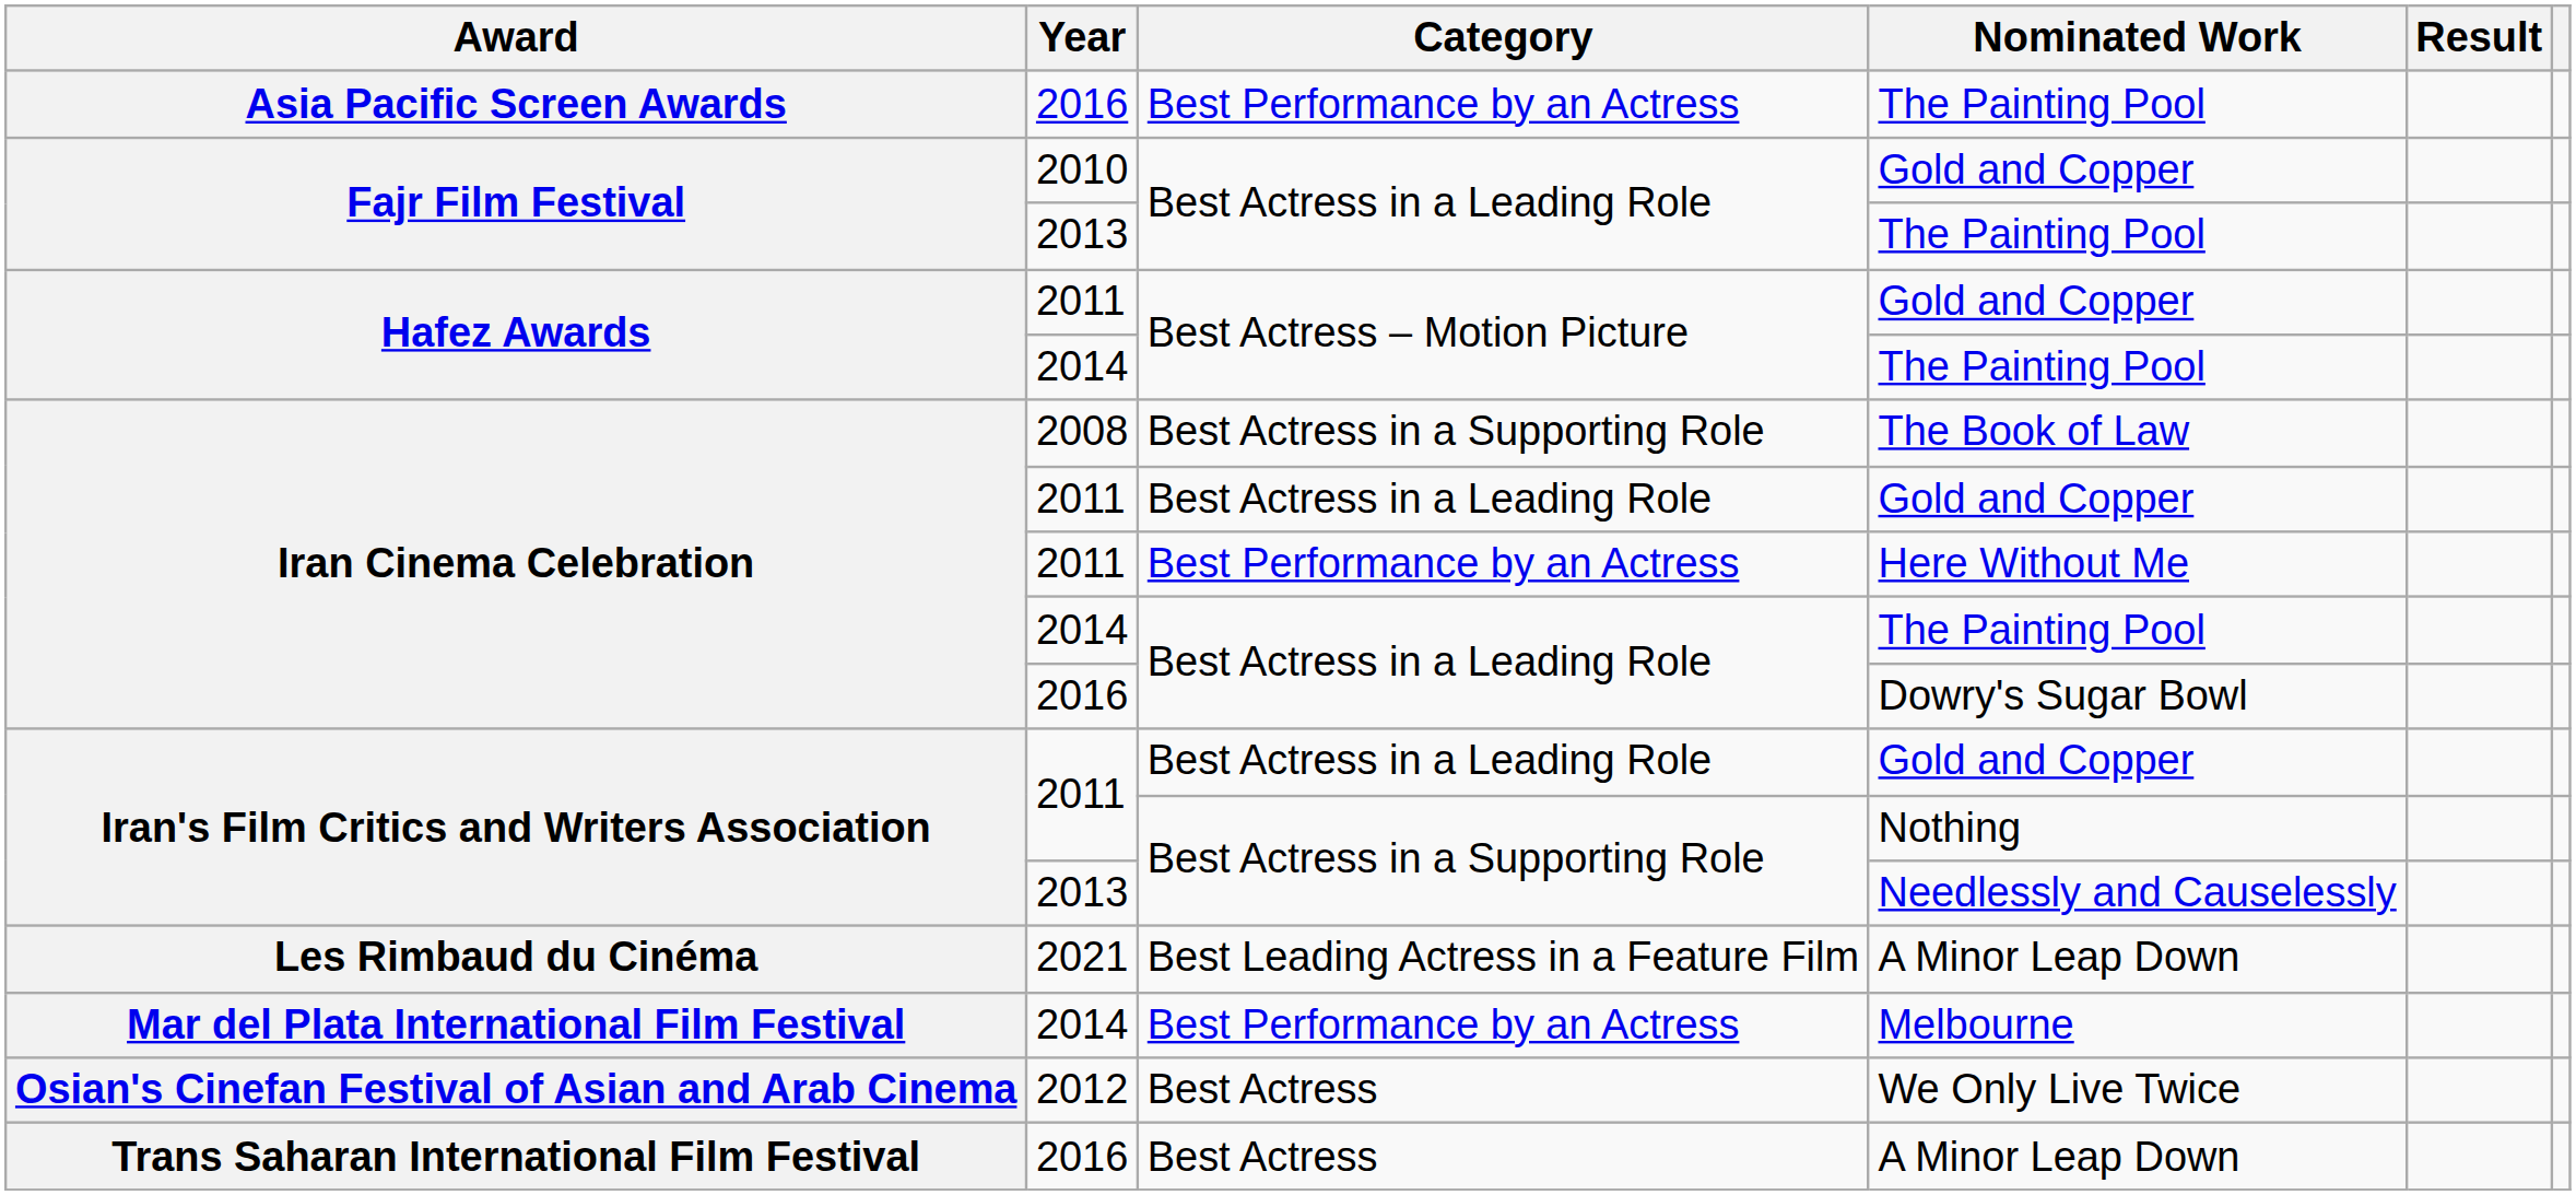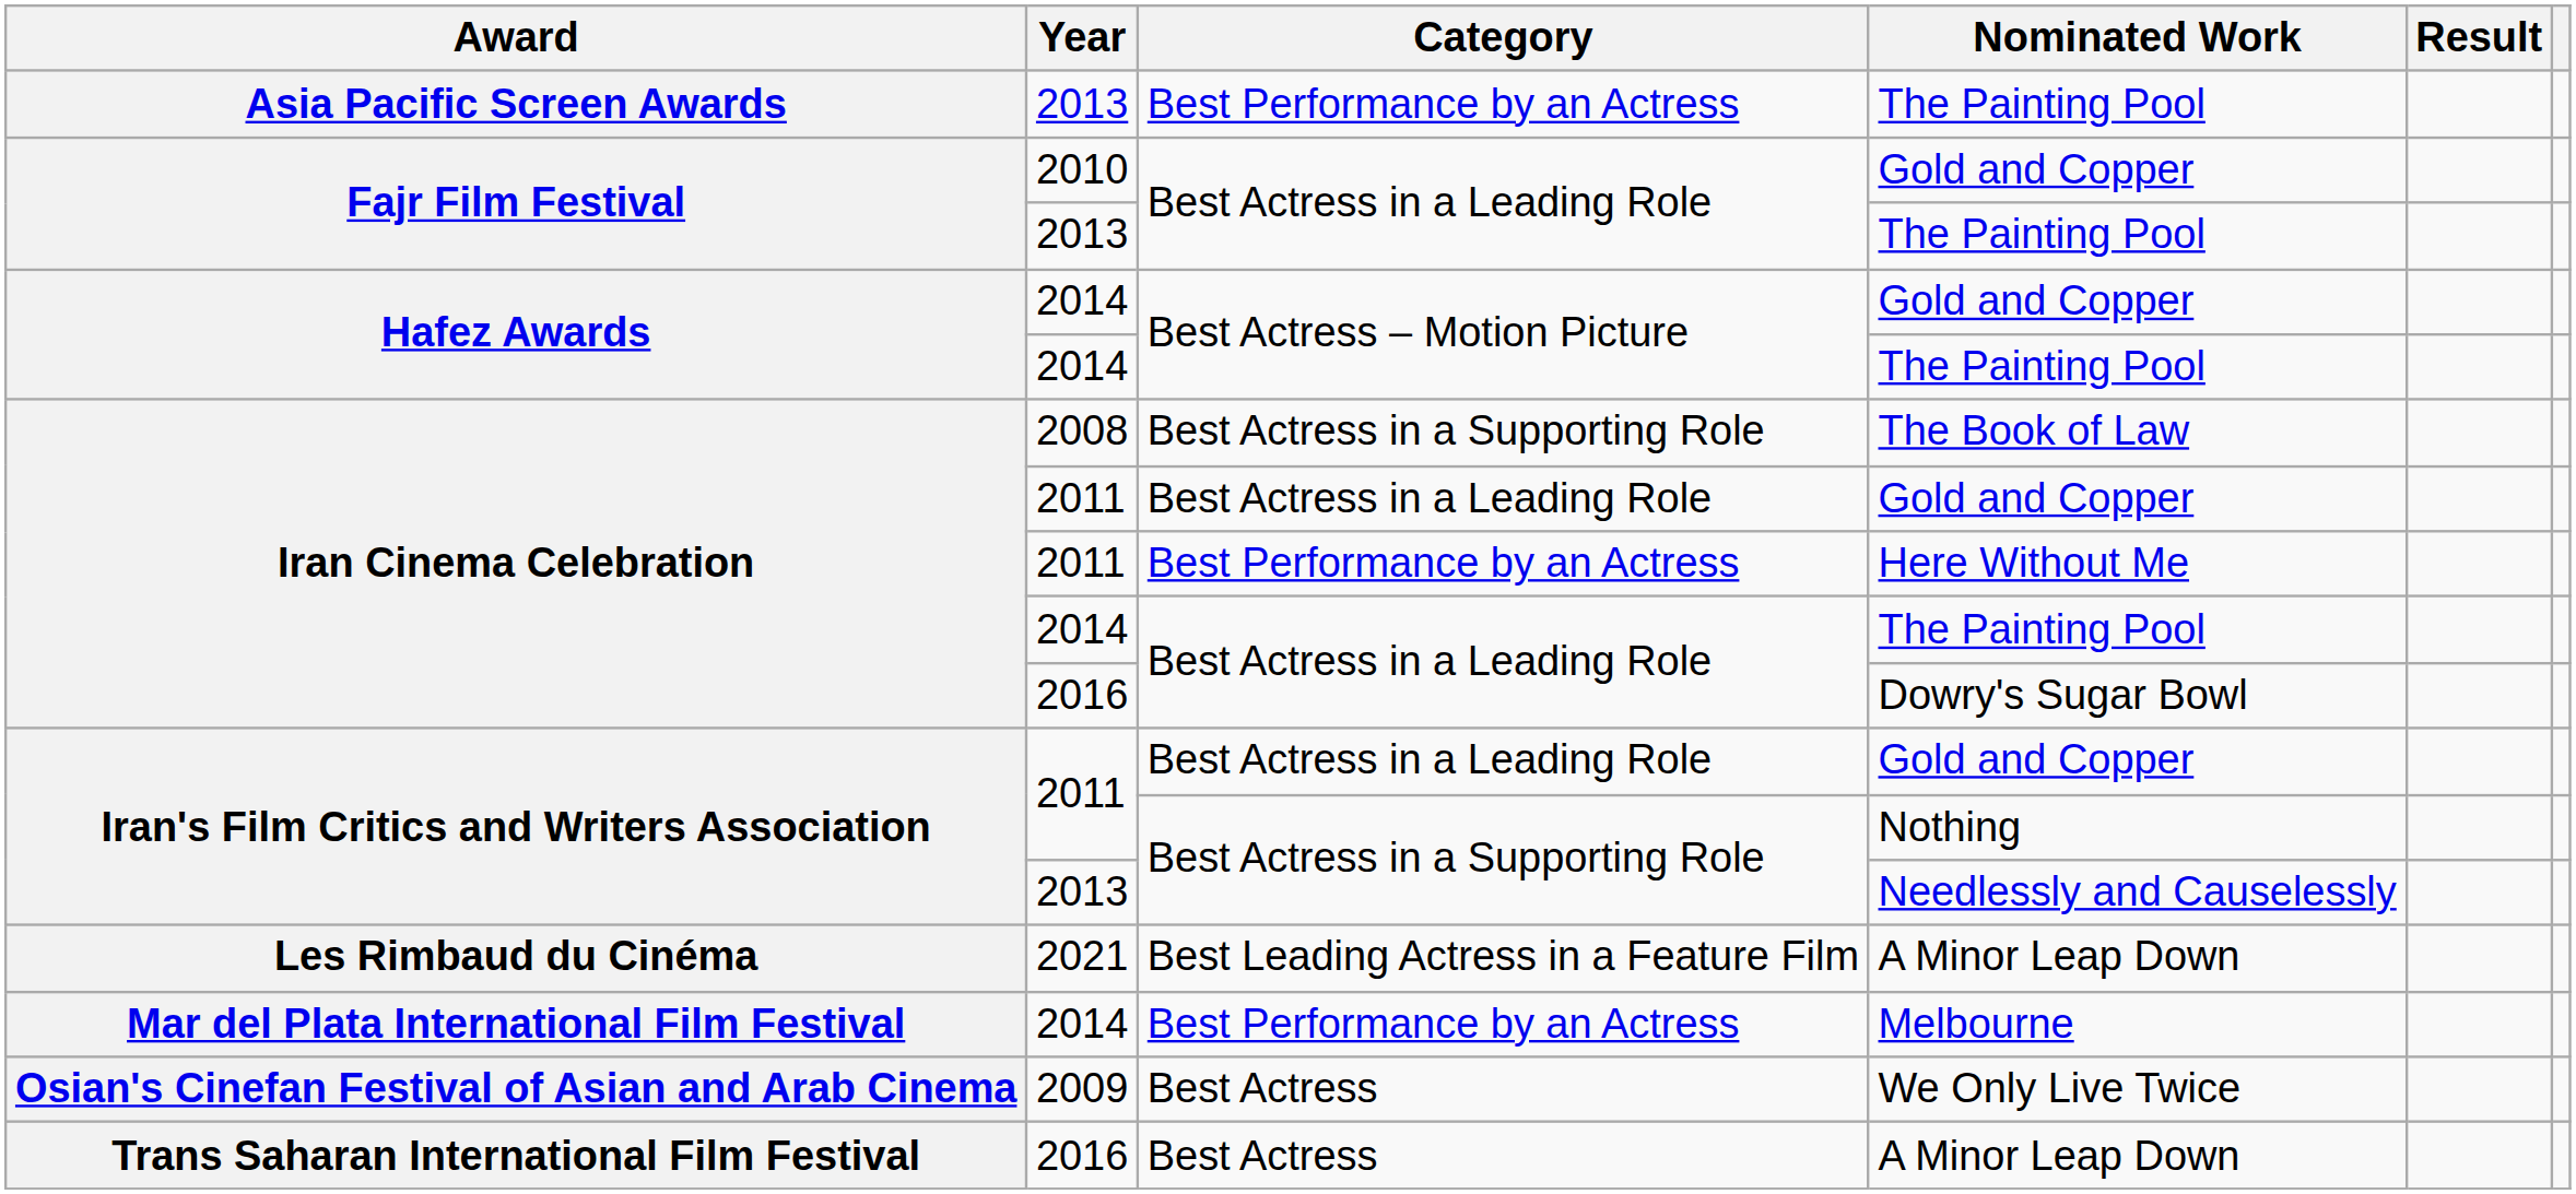 <table class="wikitable sortable plainrowheaders">
 <tr>
 <th scope="col">Award</th>
 <th scope="col">Year</th>
 <th scope="col">Category</th>
 <th scope="col">Nominated Work</th>
 <th scope="col">Result</th>
 <th scope="col" class="unsortable"></th>
 </tr>
 <tr>
 <th scope="row"><a href='#'>Asia Pacific Screen Awards</a></th>
-<td><a href='#'>2016</a></td>
+<td><a href='#'>2013</a></td>
 <td><a href='#'>Best Performance by an Actress</a></td>
 <td><a href='#'>The Painting Pool</a></td>
 <td></td>
 <td></td>
 </tr>
 <tr>
 <th scope="row" rowspan="2"><a href='#'>Fajr Film Festival</a></th>
 <td>2010</td>
 <td rowspan="2">Best Actress in a Leading Role</td>
 <td><a href='#'>Gold and Copper</a></td>
 <td></td>
 <td></td>
 </tr>
 <tr>
 <td>2013</td>
 <td><a href='#'>The Painting Pool</a></td>
 <td></td>
 <td></td>
 </tr>
 <tr>
 <th scope="row" rowspan="2"><a href='#'>Hafez Awards</a></th>
-<td>2011</td>
+<td>2014</td>
 <td rowspan="2">Best Actress – Motion Picture</td>
 <td><a href='#'>Gold and Copper</a></td>
 <td></td>
 <td></td>
 </tr>
 <tr>
 <td>2014</td>
 <td><a href='#'>The Painting Pool</a></td>
 <td></td>
 <td></td>
 </tr>
 <tr>
 <th scope="row" rowspan="5">Iran Cinema Celebration</th>
 <td>2008</td>
 <td>Best Actress in a Supporting Role</td>
 <td><a href='#'>The Book of Law</a></td>
 <td></td>
 <td></td>
 </tr>
 <tr>
 <td>2011</td>
 <td>Best Actress in a Leading Role</td>
 <td><a href='#'>Gold and Copper</a></td>
 <td></td>
 <td></td>
 </tr>
 <tr>
 <td>2011</td>
 <td><a href='#'>Best Performance by an Actress</a></td>
 <td><a href='#'>Here Without Me</a></td>
 <td></td>
 <td></td>
 </tr>
 <tr>
 <td>2014</td>
 <td rowspan="2">Best Actress in a Leading Role</td>
 <td><a href='#'>The Painting Pool</a></td>
 <td></td>
 <td></td>
 </tr>
 <tr>
 <td>2016</td>
 <td>Dowry's Sugar Bowl</td>
 <td></td>
 <td></td>
 </tr>
 <tr>
 <th scope="row" rowspan="3">Iran's Film Critics and Writers Association</th>
 <td rowspan="2">2011</td>
 <td>Best Actress in a Leading Role</td>
 <td><a href='#'>Gold and Copper</a></td>
 <td></td>
 <td></td>
 </tr>
 <tr>
 <td rowspan="2">Best Actress in a Supporting Role</td>
 <td>Nothing</td>
 <td></td>
 <td></td>
 </tr>
 <tr>
 <td>2013</td>
 <td><a href='#'>Needlessly and Causelessly</a></td>
 <td></td>
 <td></td>
 </tr>
 <tr>
 <th scope="row">Les Rimbaud du Cinéma</th>
 <td>2021</td>
 <td>Best Leading Actress in a Feature Film</td>
 <td>A Minor Leap Down</td>
 <td></td>
 <td></td>
 </tr>
 <tr>
 <th scope="row"><a href='#'>Mar del Plata International Film Festival</a></th>
 <td>2014</td>
 <td><a href='#'>Best Performance by an Actress</a></td>
 <td><a href='#'>Melbourne</a></td>
 <td></td>
 <td></td>
 </tr>
 <tr>
 <th scope="row"><a href='#'>Osian's Cinefan Festival of Asian and Arab Cinema</a></th>
-<td>2012</td>
+<td>2009</td>
 <td>Best Actress</td>
 <td>We Only Live Twice</td>
 <td></td>
 <td></td>
 </tr>
 <tr>
 <th scope="row">Trans Saharan International Film Festival</th>
 <td>2016</td>
 <td>Best Actress</td>
 <td>A Minor Leap Down</td>
 <td></td>
 <td></td>
 </tr>
 </table>
